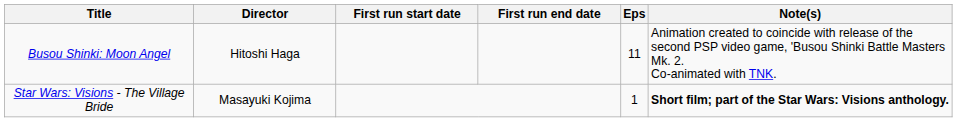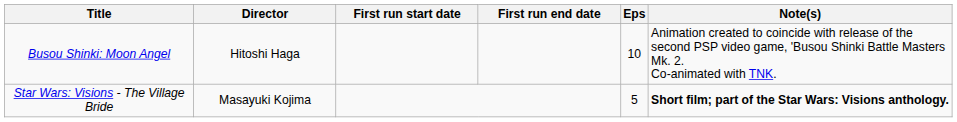 <table class="wikitable sortable" style="text-align:center; margin=auto; ">
 <tr>
 <th scope="col" width=20%>Title</th>
 <th scope="col" width=15%>Director</th>
 <th scope="col" width=15%>First run start date</th>
 <th scope="col" width=15%>First run end date</th>
 <th scope="col" class="unsortable">Eps</th>
 <th scope="col" class="unsortable">Note(s)</th>
 </tr>
 <tr>
 <td><em><a href='#'>Busou Shinki: Moon Angel</a></em></td>
 <td>Hitoshi Haga</td>
 <td></td>
 <td></td>
-<td>11</td>
+<td>10</td>
 <td style="text-align:left;">Animation created to coincide with release of the second PSP video game, 'Busou Shinki Battle Masters Mk. 2. <br> Co-animated with <a href='#'>TNK</a>.</td>
 </tr>
 <tr>
 <td><em><a href='#'>Star Wars: Visions</a> - The Village Bride</em></td>
 <td>Masayuki Kojima</td>
 <td colspan="2"></td>
-<td>1</td>
+<td>5</td>
 <td style="text-align:left;"><strong>Short film; part of the Star Wars: Visions anthology.</strong></td>
 </tr>
 </table>
